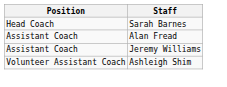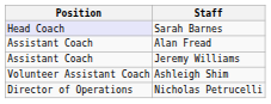 <table class="wikitable">
 <tr>
 <th>Position</th>
 <th>Staff</th>
 </tr>
 <tr>
-<td>Head Coach</td>
+<td style="background: lavender;">Head Coach</td>
 <td>Sarah Barnes</td>
 </tr>
 <tr>
 <td>Assistant Coach</td>
 <td>Alan Fread</td>
 </tr>
 <tr>
 <td>Assistant Coach</td>
 <td>Jeremy Williams</td>
 </tr>
 <tr>
 <td>Volunteer Assistant Coach</td>
 <td>Ashleigh Shim</td>
 </tr>
+<tr>
+<td>Director of Operations</td>
+<td>Nicholas Petrucelli</td>
+</tr>
 </table>
